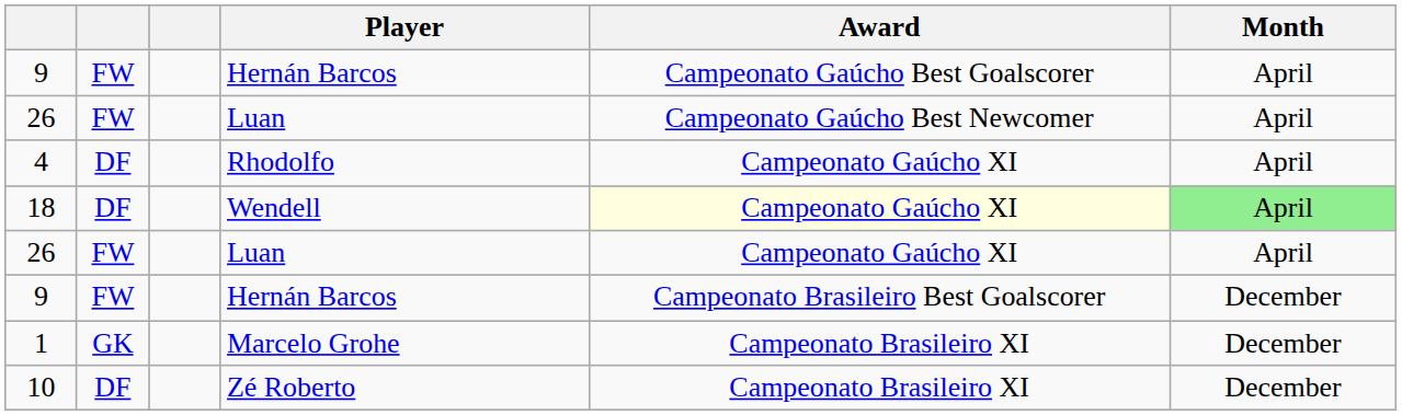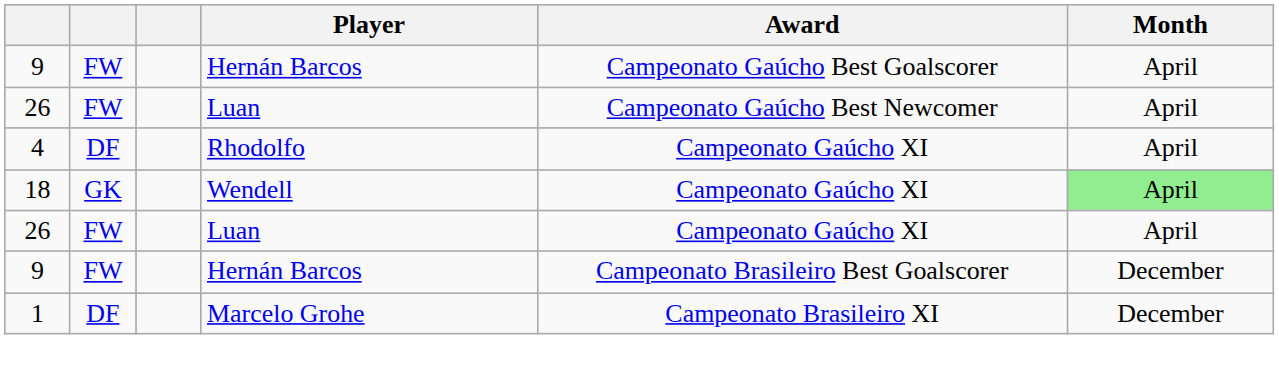 <table class="wikitable" style="text-align:center;">
 <tr>
 <th width="33"></th>
 <th width="33"></th>
 <th width="33"></th>
 <th width="200">Player</th>
 <th width="320">Award</th>
 <th width="120">Month</th>
 </tr>
 <tr>
 <td rowspan=1>9</td>
 <td><a href='#'>FW</a></td>
 <td></td>
 <td align=left><a href='#'>Hernán Barcos</a></td>
 <td><a href='#'>Campeonato Gaúcho</a> Best Goalscorer</td>
 <td>April</td>
 </tr>
 <tr>
 <td rowspan=1>26</td>
 <td><a href='#'>FW</a></td>
 <td></td>
 <td align=left><a href='#'>Luan</a></td>
 <td><a href='#'>Campeonato Gaúcho</a> Best Newcomer</td>
 <td>April</td>
 </tr>
 <tr>
 <td rowspan=1>4</td>
 <td><a href='#'>DF</a></td>
 <td></td>
 <td align=left><a href='#'>Rhodolfo</a></td>
 <td><a href='#'>Campeonato Gaúcho</a> XI</td>
 <td>April</td>
 </tr>
 <tr>
 <td rowspan=1>18</td>
-<td><a href='#'>DF</a></td>
+<td><a href='#'>GK</a></td>
 <td></td>
 <td align=left><a href='#'>Wendell</a></td>
-<td style="background: lightyellow;"><a href='#'>Campeonato Gaúcho</a> XI</td>
+<td><a href='#'>Campeonato Gaúcho</a> XI</td>
 <td style="background: lightgreen;">April</td>
 </tr>
 <tr>
 <td rowspan=1>26</td>
 <td><a href='#'>FW</a></td>
 <td></td>
 <td align=left><a href='#'>Luan</a></td>
 <td><a href='#'>Campeonato Gaúcho</a> XI</td>
 <td>April</td>
 </tr>
 <tr>
 <td rowspan=1>9</td>
 <td><a href='#'>FW</a></td>
 <td></td>
 <td align=left><a href='#'>Hernán Barcos</a></td>
 <td><a href='#'>Campeonato Brasileiro</a> Best Goalscorer</td>
 <td>December</td>
 </tr>
 <tr>
 <td rowspan=1>1</td>
-<td><a href='#'>GK</a></td>
+<td><a href='#'>DF</a></td>
 <td></td>
 <td align=left><a href='#'>Marcelo Grohe</a></td>
 <td><a href='#'>Campeonato Brasileiro</a> XI</td>
 <td>December</td>
 </tr>
-<tr>
-<td rowspan=1>10</td>
-<td><a href='#'>DF</a></td>
-<td></td>
-<td align=left><a href='#'>Zé Roberto</a></td>
-<td><a href='#'>Campeonato Brasileiro</a> XI</td>
-<td>December</td>
-</tr>
 </table>
